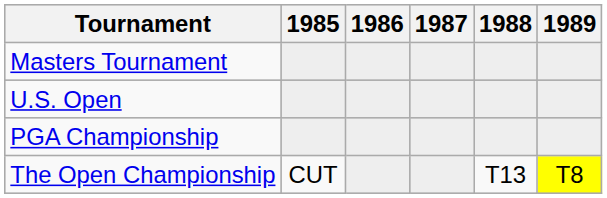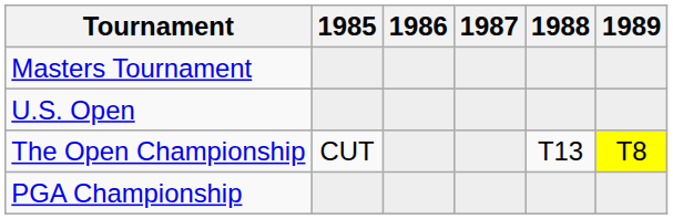 <table class="wikitable" style="font-size:95%;text-align:center;">
 <tr>
 <th>Tournament</th>
 <th>1985</th>
 <th>1986</th>
 <th>1987</th>
 <th>1988</th>
 <th>1989</th>
 </tr>
 <tr>
 <td align=left><a href='#'>Masters Tournament</a></td>
 <td style="background:#eeeeee;"></td>
 <td style="background:#eeeeee;"></td>
 <td style="background:#eeeeee;"></td>
 <td style="background:#eeeeee;"></td>
 <td style="background:#eeeeee;"></td>
 </tr>
 <tr>
 <td align=left><a href='#'>U.S. Open</a></td>
 <td style="background:#eeeeee;"></td>
 <td style="background:#eeeeee;"></td>
 <td style="background:#eeeeee;"></td>
 <td style="background:#eeeeee;"></td>
 <td style="background:#eeeeee;"></td>
 </tr>
 <tr>
+<td align=left><a href='#'>The Open Championship</a></td>
+<td>CUT</td>
+<td style="background:#eeeeee;"></td>
+<td style="background:#eeeeee;"></td>
+<td>T13</td>
+<td style="background:yellow;">T8</td>
+</tr>
+<tr>
 <td align=left><a href='#'>PGA Championship</a></td>
 <td style="background:#eeeeee;"></td>
 <td style="background:#eeeeee;"></td>
 <td style="background:#eeeeee;"></td>
 <td style="background:#eeeeee;"></td>
 <td style="background:#eeeeee;"></td>
 </tr>
-<tr>
-<td align=left><a href='#'>The Open Championship</a></td>
-<td>CUT</td>
-<td style="background:#eeeeee;"></td>
-<td style="background:#eeeeee;"></td>
-<td>T13</td>
-<td style="background:yellow;">T8</td>
-</tr>
 </table>
